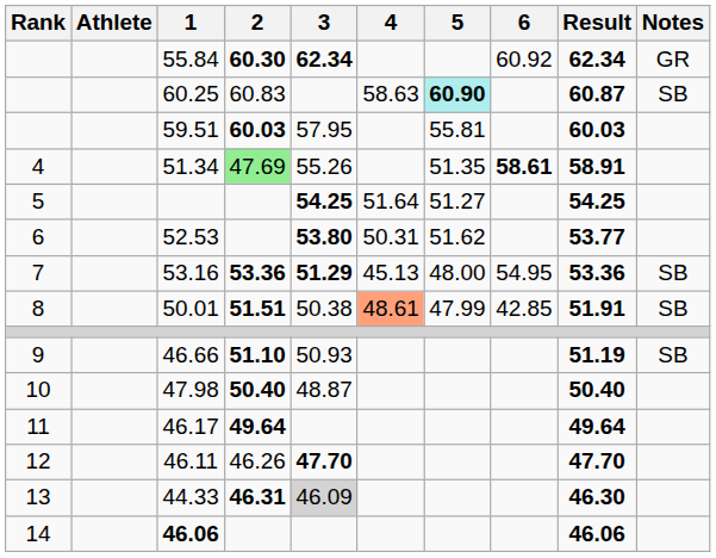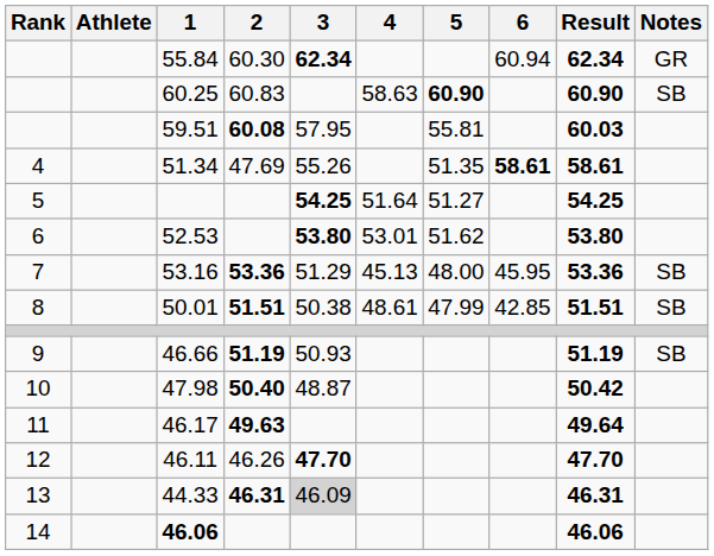 <table class="wikitable sortable" style="text-align:center">
 <tr>
 <th>Rank</th>
 <th>Athlete</th>
 <th>1</th>
 <th>2</th>
 <th>3</th>
 <th>4</th>
 <th>5</th>
 <th>6</th>
 <th>Result</th>
 <th>Notes</th>
 </tr>
 <tr>
 <td></td>
 <td align=left></td>
 <td>55.84</td>
-<td><strong>60.30</strong></td>
+<td>60.30</td>
 <td><strong>62.34</strong></td>
 <td></td>
 <td></td>
-<td>60.92</td>
+<td>60.94</td>
 <td><strong>62.34</strong></td>
 <td>GR</td>
 </tr>
 <tr>
 <td></td>
 <td align=left></td>
 <td>60.25</td>
 <td>60.83</td>
 <td></td>
 <td>58.63</td>
-<td style="background: paleturquoise;"><strong>60.90</strong></td>
+<td><strong>60.90</strong></td>
 <td></td>
-<td><strong>60.87</strong></td>
+<td><strong>60.90</strong></td>
 <td>SB</td>
 </tr>
 <tr>
 <td></td>
 <td align=left></td>
 <td>59.51</td>
-<td><strong>60.03</strong></td>
+<td><strong>60.08</strong></td>
 <td>57.95</td>
 <td></td>
 <td>55.81</td>
 <td></td>
 <td><strong>60.03</strong></td>
 <td></td>
 </tr>
 <tr>
 <td>4</td>
 <td align=left></td>
 <td>51.34</td>
-<td style="background: lightgreen;">47.69</td>
+<td>47.69</td>
 <td>55.26</td>
 <td></td>
 <td>51.35</td>
 <td><strong>58.61</strong></td>
-<td><strong>58.91</strong></td>
+<td><strong>58.61</strong></td>
 <td></td>
 </tr>
 <tr>
 <td>5</td>
 <td align=left></td>
 <td></td>
 <td></td>
 <td><strong>54.25</strong></td>
 <td>51.64</td>
 <td>51.27</td>
 <td></td>
 <td><strong>54.25</strong></td>
 <td></td>
 </tr>
 <tr>
 <td>6</td>
 <td align=left></td>
 <td>52.53</td>
 <td></td>
 <td><strong>53.80</strong></td>
-<td>50.31</td>
+<td>53.01</td>
 <td>51.62</td>
 <td></td>
-<td><strong>53.77</strong></td>
+<td><strong>53.80</strong></td>
 <td></td>
 </tr>
 <tr>
 <td>7</td>
 <td align=left></td>
 <td>53.16</td>
 <td><strong>53.36</strong></td>
-<td><strong>51.29</strong></td>
+<td>51.29</td>
 <td>45.13</td>
 <td>48.00</td>
-<td>54.95</td>
+<td>45.95</td>
 <td><strong>53.36</strong></td>
 <td>SB</td>
 </tr>
 <tr>
 <td>8</td>
 <td align=left></td>
 <td>50.01</td>
 <td><strong>51.51</strong></td>
 <td>50.38</td>
-<td style="background: lightsalmon;">48.61</td>
+<td>48.61</td>
 <td>47.99</td>
 <td>42.85</td>
-<td><strong>51.91</strong></td>
+<td><strong>51.51</strong></td>
 <td>SB</td>
 </tr>
 <tr>
 <td colspan=10 bgcolor=lightgray></td>
 </tr>
 <tr>
 <td>9</td>
 <td align=left></td>
 <td>46.66</td>
-<td><strong>51.10</strong></td>
+<td><strong>51.19</strong></td>
 <td>50.93</td>
 <td></td>
 <td></td>
 <td></td>
 <td><strong>51.19</strong></td>
 <td>SB</td>
 </tr>
 <tr>
 <td>10</td>
 <td align=left></td>
 <td>47.98</td>
 <td><strong>50.40</strong></td>
 <td>48.87</td>
 <td></td>
 <td></td>
 <td></td>
-<td><strong>50.40</strong></td>
+<td><strong>50.42</strong></td>
 <td></td>
 </tr>
 <tr>
 <td>11</td>
 <td align=left></td>
 <td>46.17</td>
-<td><strong>49.64</strong></td>
+<td><strong>49.63</strong></td>
 <td></td>
 <td></td>
 <td></td>
 <td></td>
 <td><strong>49.64</strong></td>
 <td></td>
 </tr>
 <tr>
 <td>12</td>
 <td align=left></td>
 <td>46.11</td>
 <td>46.26</td>
 <td><strong>47.70</strong></td>
 <td></td>
 <td></td>
 <td></td>
 <td><strong>47.70</strong></td>
 <td></td>
 </tr>
 <tr>
 <td>13</td>
 <td align=left></td>
 <td>44.33</td>
 <td><strong>46.31</strong></td>
 <td style="background: lightgrey;">46.09</td>
 <td></td>
 <td></td>
 <td></td>
-<td><strong>46.30</strong></td>
+<td><strong>46.31</strong></td>
 <td></td>
 </tr>
 <tr>
 <td>14</td>
 <td align=left></td>
 <td><strong>46.06</strong></td>
 <td></td>
 <td></td>
 <td></td>
 <td></td>
 <td></td>
 <td><strong>46.06</strong></td>
 <td></td>
 </tr>
 </table>
